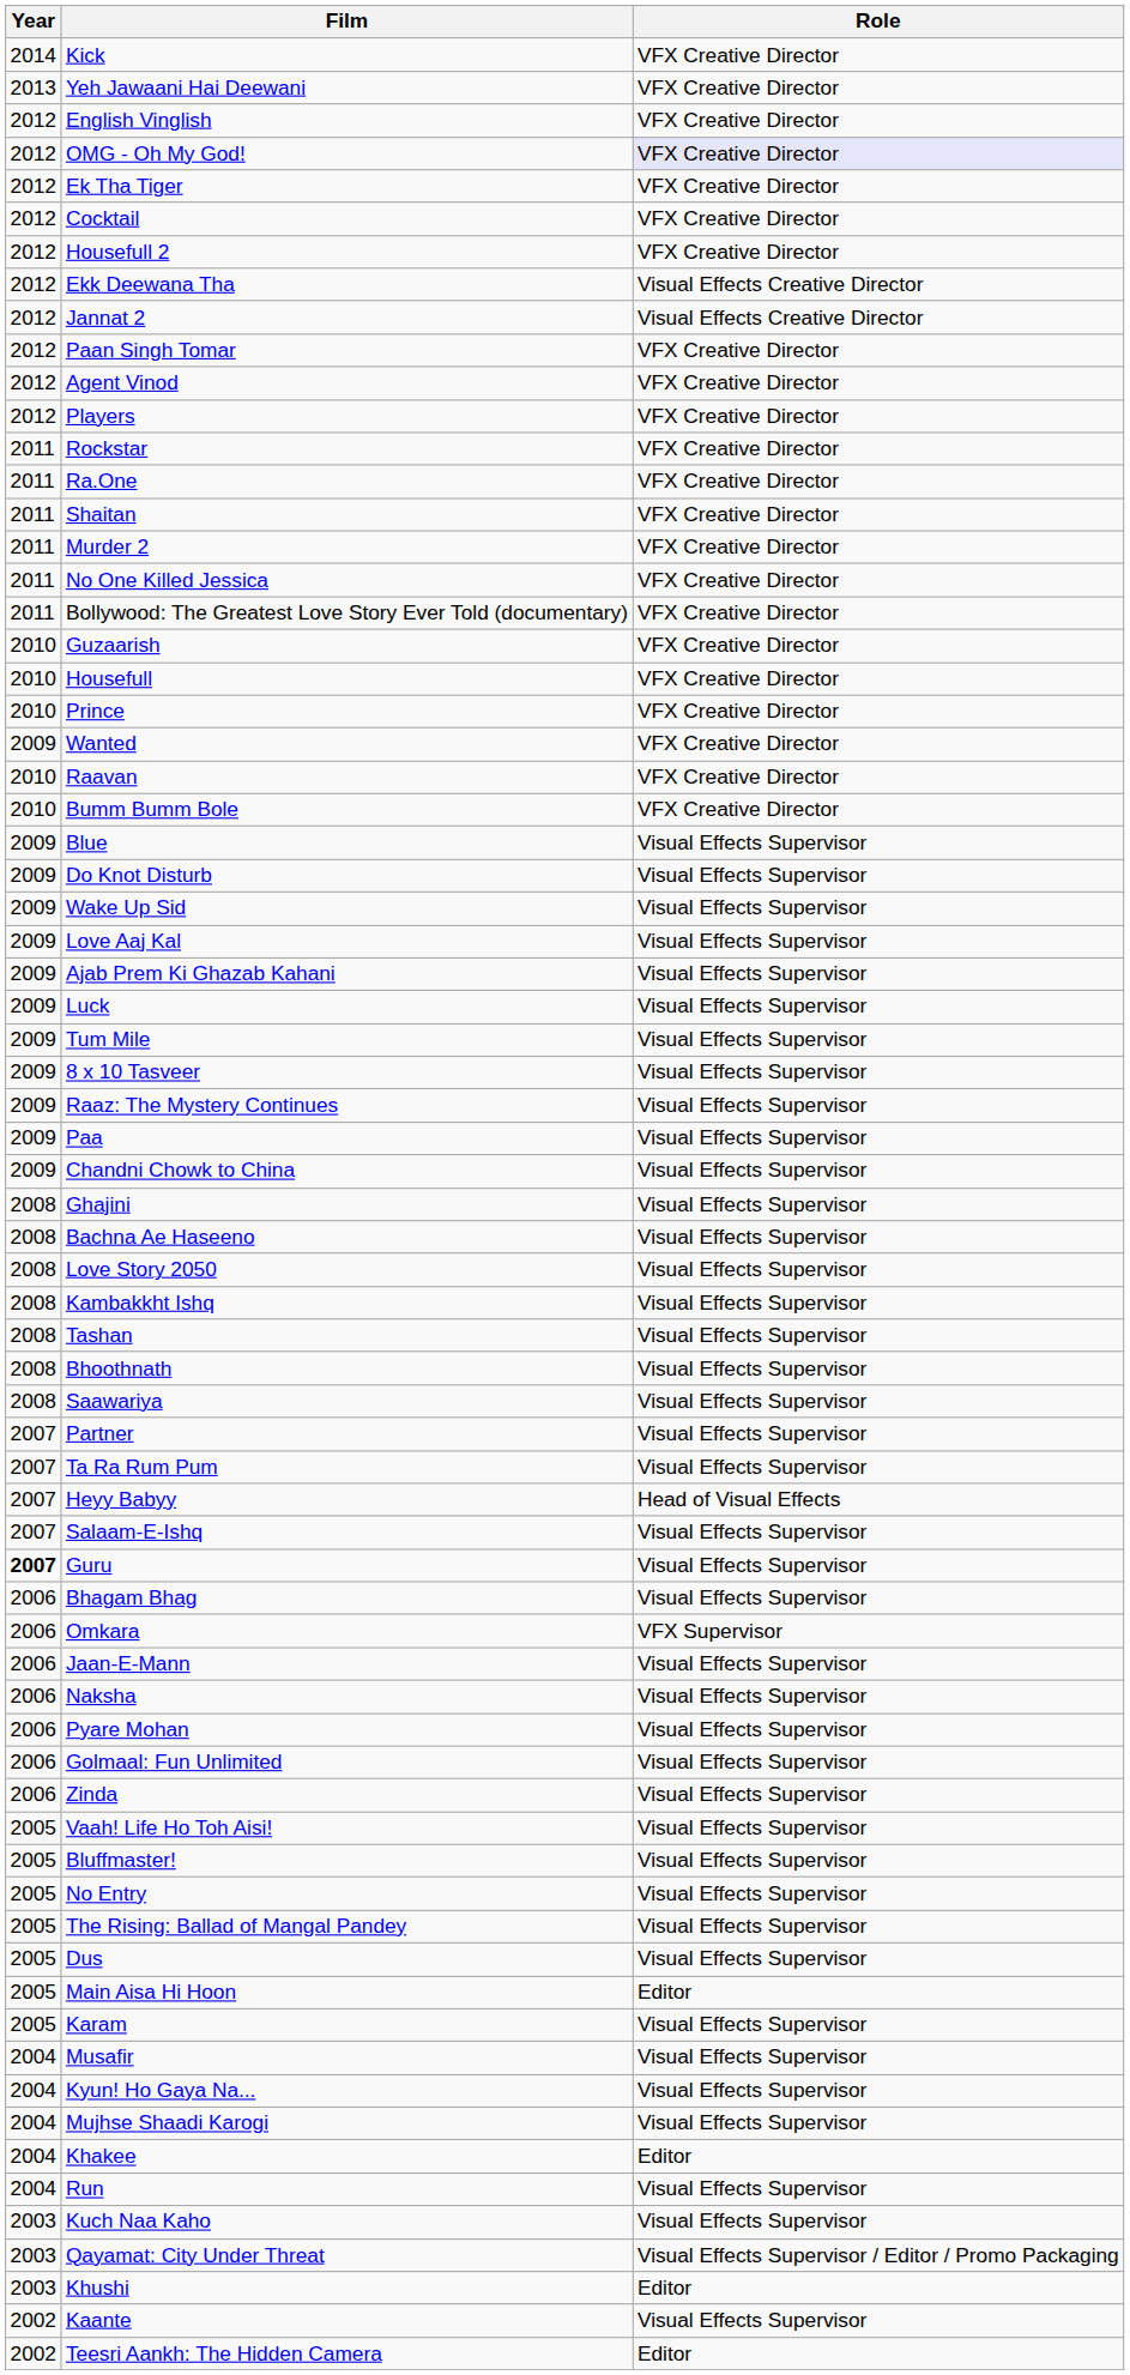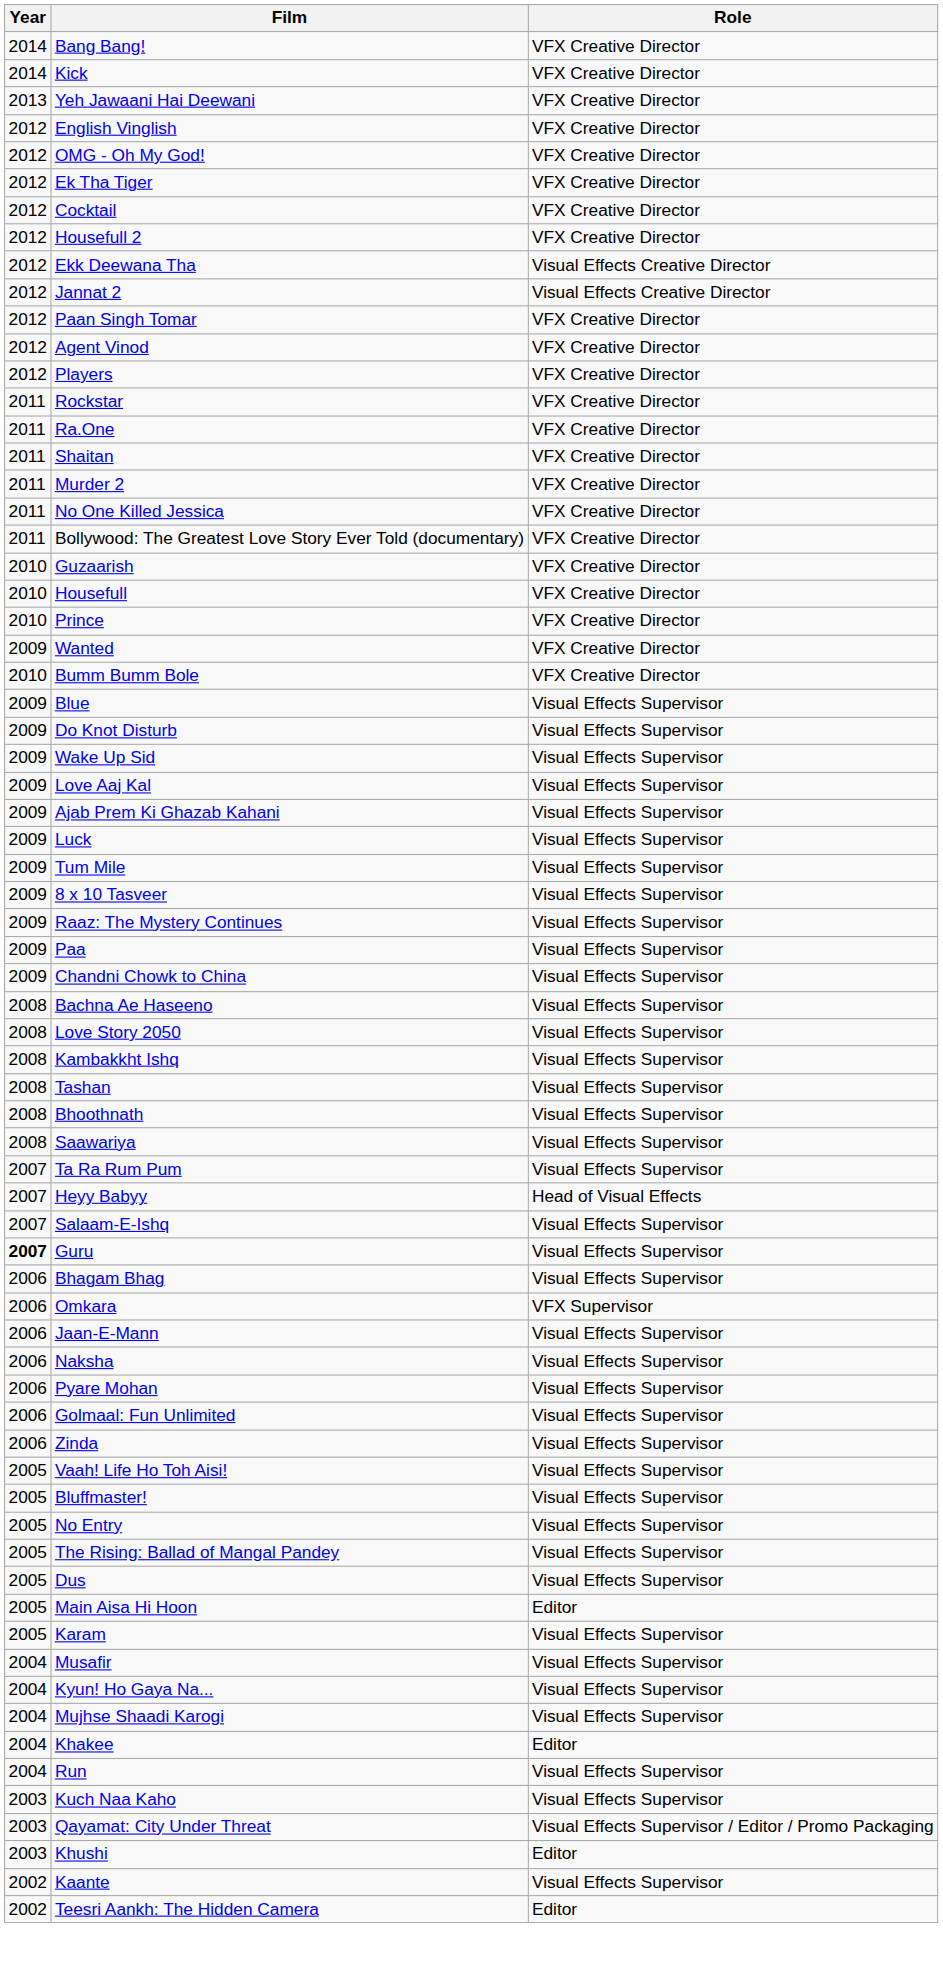 <table class="wikitable sortable plainrowheaders">
 <tr>
 <th>Year</th>
 <th>Film</th>
 <th>Role</th>
+</tr>
+<tr>
+<td>2014</td>
+<td><a href='#'>Bang Bang!</a></td>
+<td>VFX Creative Director</td>
 </tr>
 <tr>
 <td>2014</td>
 <td><a href='#'>Kick</a></td>
 <td>VFX Creative Director</td>
 </tr>
 <tr>
 <td>2013</td>
 <td><a href='#'>Yeh Jawaani Hai Deewani</a></td>
 <td>VFX Creative Director</td>
 </tr>
 <tr>
 <td>2012</td>
 <td><a href='#'>English Vinglish</a></td>
 <td>VFX Creative Director</td>
 </tr>
 <tr>
 <td>2012</td>
 <td><a href='#'>OMG - Oh My God!</a></td>
-<td style="background: lavender;">VFX Creative Director</td>
+<td>VFX Creative Director</td>
 </tr>
 <tr>
 <td>2012</td>
 <td><a href='#'>Ek Tha Tiger</a></td>
 <td>VFX Creative Director</td>
 </tr>
 <tr>
 <td>2012</td>
 <td><a href='#'>Cocktail</a></td>
 <td>VFX Creative Director</td>
 </tr>
 <tr>
 <td>2012</td>
 <td><a href='#'>Housefull 2</a></td>
 <td>VFX Creative Director</td>
 </tr>
 <tr>
 <td>2012</td>
 <td><a href='#'>Ekk Deewana Tha</a></td>
 <td>Visual Effects Creative Director</td>
 </tr>
 <tr>
 <td>2012</td>
 <td><a href='#'>Jannat 2</a></td>
 <td>Visual Effects Creative Director</td>
 </tr>
 <tr>
 <td>2012</td>
 <td><a href='#'>Paan Singh Tomar</a></td>
 <td>VFX Creative Director</td>
 </tr>
 <tr>
 <td>2012</td>
 <td><a href='#'>Agent Vinod</a></td>
 <td>VFX Creative Director</td>
 </tr>
 <tr>
 <td>2012</td>
 <td><a href='#'>Players</a></td>
 <td>VFX Creative Director</td>
 </tr>
 <tr>
 <td>2011</td>
 <td><a href='#'>Rockstar</a></td>
 <td>VFX Creative Director</td>
 </tr>
 <tr>
 <td>2011</td>
 <td><a href='#'>Ra.One</a></td>
 <td>VFX Creative Director</td>
 </tr>
 <tr>
 <td>2011</td>
 <td><a href='#'>Shaitan</a></td>
 <td>VFX Creative Director</td>
 </tr>
 <tr>
 <td>2011</td>
 <td><a href='#'>Murder 2</a></td>
 <td>VFX Creative Director</td>
 </tr>
 <tr>
 <td>2011</td>
 <td><a href='#'>No One Killed Jessica</a></td>
 <td>VFX Creative Director</td>
 </tr>
 <tr>
 <td>2011</td>
 <td>Bollywood: The Greatest Love Story Ever Told (documentary)</td>
 <td>VFX Creative Director</td>
 </tr>
 <tr>
 <td>2010</td>
 <td><a href='#'>Guzaarish</a></td>
 <td>VFX Creative Director</td>
 </tr>
 <tr>
 <td>2010</td>
 <td><a href='#'>Housefull</a></td>
 <td>VFX Creative Director</td>
 </tr>
 <tr>
 <td>2010</td>
 <td><a href='#'>Prince</a></td>
 <td>VFX Creative Director</td>
 </tr>
 <tr>
 <td>2009</td>
 <td><a href='#'>Wanted</a></td>
 <td>VFX Creative Director</td>
 </tr>
 <tr>
 <td>2010</td>
-<td><a href='#'>Raavan</a></td>
-<td>VFX Creative Director</td>
-</tr>
-<tr>
-<td>2010</td>
 <td><a href='#'>Bumm Bumm Bole</a></td>
 <td>VFX Creative Director</td>
 </tr>
 <tr>
 <td>2009</td>
 <td><a href='#'>Blue</a></td>
 <td>Visual Effects Supervisor</td>
 </tr>
 <tr>
 <td>2009</td>
 <td><a href='#'>Do Knot Disturb</a></td>
 <td>Visual Effects Supervisor</td>
 </tr>
 <tr>
 <td>2009</td>
 <td><a href='#'>Wake Up Sid</a></td>
 <td>Visual Effects Supervisor</td>
 </tr>
 <tr>
 <td>2009</td>
 <td><a href='#'>Love Aaj Kal</a></td>
 <td>Visual Effects Supervisor</td>
 </tr>
 <tr>
 <td>2009</td>
 <td><a href='#'>Ajab Prem Ki Ghazab Kahani</a></td>
 <td>Visual Effects Supervisor</td>
 </tr>
 <tr>
 <td>2009</td>
 <td><a href='#'>Luck</a></td>
 <td>Visual Effects Supervisor</td>
 </tr>
 <tr>
 <td>2009</td>
 <td><a href='#'>Tum Mile</a></td>
 <td>Visual Effects Supervisor</td>
 </tr>
 <tr>
 <td>2009</td>
 <td><a href='#'>8 x 10 Tasveer</a></td>
 <td>Visual Effects Supervisor</td>
 </tr>
 <tr>
 <td>2009</td>
 <td><a href='#'>Raaz: The Mystery Continues</a></td>
 <td>Visual Effects Supervisor</td>
 </tr>
 <tr>
 <td>2009</td>
 <td><a href='#'>Paa</a></td>
 <td>Visual Effects Supervisor</td>
 </tr>
 <tr>
 <td>2009</td>
 <td><a href='#'>Chandni Chowk to China</a></td>
 <td>Visual Effects Supervisor</td>
 </tr>
 <tr>
 <td>2008</td>
-<td><a href='#'>Ghajini</a></td>
-<td>Visual Effects Supervisor</td>
-</tr>
-<tr>
-<td>2008</td>
 <td><a href='#'>Bachna Ae Haseeno</a></td>
 <td>Visual Effects Supervisor</td>
 </tr>
 <tr>
 <td>2008</td>
 <td><a href='#'>Love Story 2050</a></td>
 <td>Visual Effects Supervisor</td>
 </tr>
 <tr>
 <td>2008</td>
 <td><a href='#'>Kambakkht Ishq</a></td>
 <td>Visual Effects Supervisor</td>
 </tr>
 <tr>
 <td>2008</td>
 <td><a href='#'>Tashan</a>  </td>
 <td>Visual Effects Supervisor</td>
 </tr>
 <tr>
 <td>2008</td>
 <td><a href='#'>Bhoothnath</a></td>
 <td>Visual Effects Supervisor</td>
 </tr>
 <tr>
 <td>2008</td>
 <td><a href='#'>Saawariya</a></td>
-<td>Visual Effects Supervisor</td>
-</tr>
-<tr>
-<td>2007</td>
-<td><a href='#'>Partner</a></td>
 <td>Visual Effects Supervisor</td>
 </tr>
 <tr>
 <td>2007</td>
 <td><a href='#'>Ta Ra Rum Pum</a></td>
 <td>Visual Effects Supervisor</td>
 </tr>
 <tr>
 <td>2007</td>
 <td><a href='#'>Heyy Babyy</a></td>
 <td>Head of Visual Effects</td>
 </tr>
 <tr>
 <td>2007</td>
 <td><a href='#'>Salaam-E-Ishq</a></td>
 <td>Visual Effects Supervisor</td>
 </tr>
 <tr>
 <td><strong>2007</strong></td>
 <td><a href='#'>Guru</a></td>
 <td>Visual Effects Supervisor</td>
 </tr>
 <tr>
 <td>2006</td>
 <td><a href='#'>Bhagam Bhag</a></td>
 <td>Visual Effects Supervisor</td>
 </tr>
 <tr>
 <td>2006</td>
 <td><a href='#'>Omkara</a></td>
 <td>VFX Supervisor</td>
 </tr>
 <tr>
 <td>2006</td>
 <td><a href='#'>Jaan-E-Mann</a> </td>
 <td>Visual Effects Supervisor</td>
 </tr>
 <tr>
 <td>2006</td>
 <td><a href='#'>Naksha</a></td>
 <td>Visual Effects Supervisor</td>
 </tr>
 <tr>
 <td>2006</td>
 <td><a href='#'>Pyare Mohan</a></td>
 <td>Visual Effects Supervisor</td>
 </tr>
 <tr>
 <td>2006</td>
 <td><a href='#'>Golmaal: Fun Unlimited</a></td>
 <td>Visual Effects Supervisor</td>
 </tr>
 <tr>
 <td>2006</td>
 <td><a href='#'>Zinda</a> </td>
 <td>Visual Effects Supervisor</td>
 </tr>
 <tr>
 <td>2005</td>
 <td><a href='#'>Vaah! Life Ho Toh Aisi!</a></td>
 <td>Visual Effects Supervisor</td>
 </tr>
 <tr>
 <td>2005</td>
 <td><a href='#'>Bluffmaster!</a></td>
 <td>Visual Effects Supervisor</td>
 </tr>
 <tr>
 <td>2005</td>
 <td><a href='#'>No Entry</a></td>
 <td>Visual Effects Supervisor</td>
 </tr>
 <tr>
 <td>2005</td>
 <td><a href='#'>The Rising: Ballad of Mangal Pandey</a></td>
 <td>Visual Effects Supervisor</td>
 </tr>
 <tr>
 <td>2005</td>
 <td><a href='#'>Dus</a></td>
 <td>Visual Effects Supervisor</td>
 </tr>
 <tr>
 <td>2005</td>
 <td><a href='#'>Main Aisa Hi Hoon</a></td>
 <td>Editor</td>
 </tr>
 <tr>
 <td>2005</td>
 <td><a href='#'>Karam</a></td>
 <td>Visual Effects Supervisor</td>
 </tr>
 <tr>
 <td>2004</td>
 <td><a href='#'>Musafir</a></td>
 <td>Visual Effects Supervisor</td>
 </tr>
 <tr>
 <td>2004</td>
 <td><a href='#'>Kyun! Ho Gaya Na...</a></td>
 <td>Visual Effects Supervisor</td>
 </tr>
 <tr>
 <td>2004</td>
 <td><a href='#'>Mujhse Shaadi Karogi</a></td>
 <td>Visual Effects Supervisor</td>
 </tr>
 <tr>
 <td>2004</td>
 <td><a href='#'>Khakee</a></td>
 <td>Editor</td>
 </tr>
 <tr>
 <td>2004</td>
 <td><a href='#'>Run</a></td>
 <td>Visual Effects Supervisor</td>
 </tr>
 <tr>
 <td>2003</td>
 <td><a href='#'>Kuch Naa Kaho</a></td>
 <td>Visual Effects Supervisor</td>
 </tr>
 <tr>
 <td>2003</td>
 <td><a href='#'>Qayamat: City Under Threat</a></td>
 <td>Visual Effects Supervisor / Editor / Promo Packaging</td>
 </tr>
 <tr>
 <td>2003</td>
 <td><a href='#'>Khushi</a></td>
 <td>Editor</td>
 </tr>
 <tr>
 <td>2002</td>
 <td><a href='#'>Kaante</a> </td>
 <td>Visual Effects Supervisor</td>
 </tr>
 <tr>
 <td>2002</td>
 <td><a href='#'>Teesri Aankh: The Hidden Camera</a></td>
 <td>Editor</td>
 </tr>
 </table>
